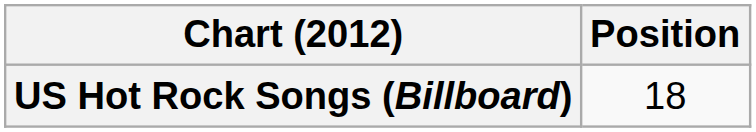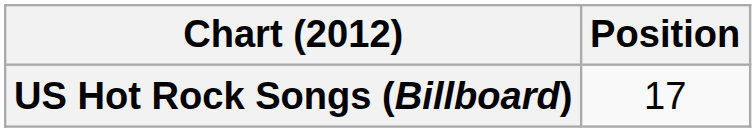 <table class="wikitable plainrowheaders" style="text-align:center;">
 <tr>
 <th>Chart (2012)</th>
 <th>Position</th>
 </tr>
 <tr>
 <th scope="row">US Hot Rock Songs (<em>Billboard</em>)</th>
-<td>18</td>
+<td>17</td>
 </tr>
 </table>
